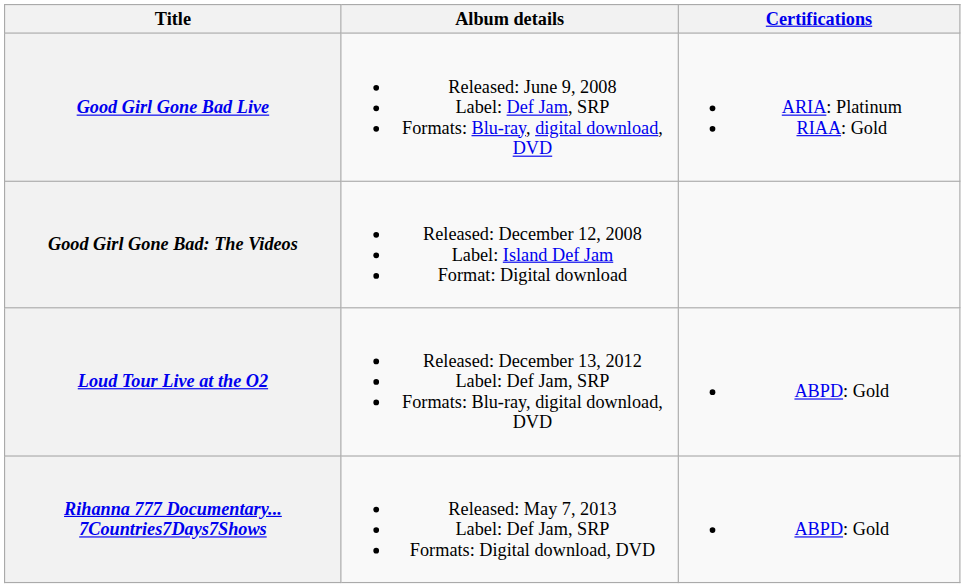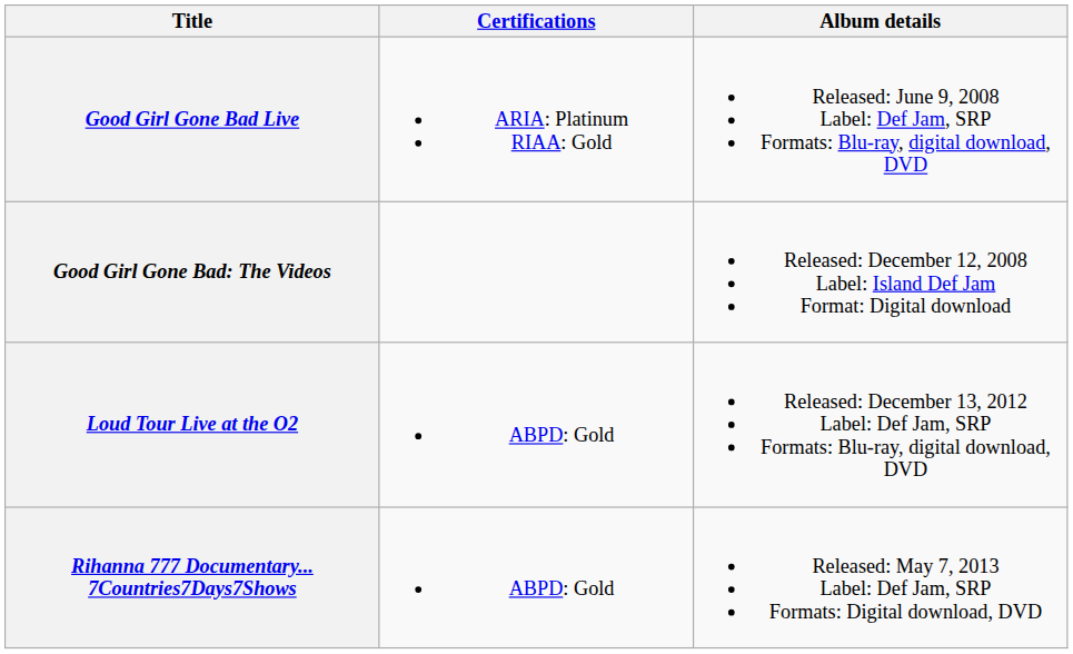 <table class="wikitable plainrowheaders" style="text-align:center;">
 <tr>
 <th scope="col" style="width:18em;">Title</th>
+<th scope="col" style="width:15em;"><a href='#'>Certifications</a></th>
 <th scope="col" style="width:18em;">Album details</th>
-<th scope="col" style="width:15em;"><a href='#'>Certifications</a></th>
 </tr>
 <tr>
 <th scope="row"><em><a href='#'>Good Girl Gone Bad Live</a></em></th>
+<td><br><ul><li><a href='#'>ARIA</a>: Platinum</li><li><a href='#'>RIAA</a>: Gold</li></ul></td>
 <td><br><ul><li>Released: June 9, 2008</li><li>Label: <a href='#'>Def Jam</a>, SRP</li><li>Formats: <a href='#'>Blu-ray</a>, <a href='#'>digital download</a>, <a href='#'>DVD</a></li></ul></td>
-<td><br><ul><li><a href='#'>ARIA</a>: Platinum</li><li><a href='#'>RIAA</a>: Gold</li></ul></td>
 </tr>
 <tr>
 <th scope="row"><em>Good Girl Gone Bad: The Videos</em></th>
+<td></td>
 <td><br><ul><li>Released: December 12, 2008</li><li>Label: <a href='#'>Island Def Jam</a></li><li>Format: Digital download</li></ul></td>
-<td></td>
 </tr>
 <tr>
 <th scope="row"><em><a href='#'>Loud Tour Live at the O2</a></em></th>
+<td><br><ul><li><a href='#'>ABPD</a>: Gold</li></ul></td>
 <td><br><ul><li>Released: December 13, 2012</li><li>Label: Def Jam, SRP</li><li>Formats: Blu-ray, digital download, DVD</li></ul></td>
-<td><br><ul><li><a href='#'>ABPD</a>: Gold</li></ul></td>
 </tr>
 <tr>
 <th scope="row"><em><a href='#'>Rihanna 777 Documentary... 7Countries7Days7Shows</a></em></th>
+<td><br><ul><li><a href='#'>ABPD</a>: Gold</li></ul></td>
 <td><br><ul><li>Released: May 7, 2013</li><li>Label: Def Jam, SRP</li><li>Formats: Digital download, DVD</li></ul></td>
-<td><br><ul><li><a href='#'>ABPD</a>: Gold</li></ul></td>
 </tr>
 </table>
